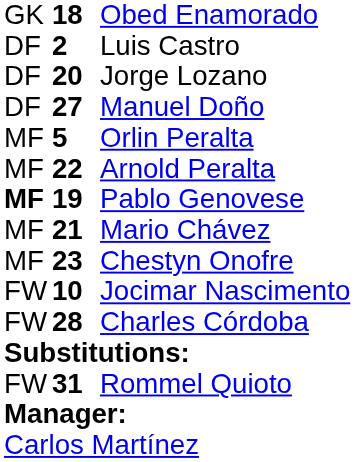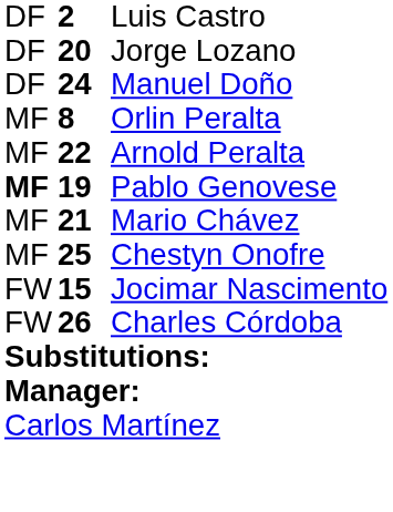 <table style = "font-size: 90%" cellspacing = "0" cellpadding = "0">
 <tr>
 <td colspan = 4></td>
 </tr>
 <tr>
 <th style="width:25px;"></th>
 <th style="width:25px;"></th>
-</tr>
-<tr>
-<td>GK</td>
-<td><strong>18</strong></td>
-<td> <a href='#'>Obed Enamorado</a></td>
-<td></td>
-<td></td>
 </tr>
 <tr>
 <td>DF</td>
 <td><strong>2</strong></td>
 <td> Luis Castro</td>
 </tr>
 <tr>
 <td>DF</td>
 <td><strong>20</strong></td>
 <td> Jorge Lozano</td>
 </tr>
 <tr>
 <td>DF</td>
-<td><strong>27</strong></td>
+<td><strong>24</strong></td>
 <td> <a href='#'>Manuel Doño</a></td>
 </tr>
 <tr>
 <td>MF</td>
-<td><strong>5</strong></td>
+<td><strong>8</strong></td>
 <td> <a href='#'>Orlin Peralta</a></td>
 </tr>
 <tr>
 <td>MF</td>
 <td><strong>22</strong></td>
 <td> <a href='#'>Arnold Peralta</a></td>
 </tr>
 <tr>
 <td><strong>MF</strong></td>
 <td><strong>19</strong></td>
 <td> <a href='#'>Pablo Genovese</a></td>
 </tr>
 <tr>
 <td>MF</td>
 <td><strong>21</strong></td>
 <td> <a href='#'>Mario Chávez</a></td>
 </tr>
 <tr>
 <td>MF</td>
-<td><strong>23</strong></td>
+<td><strong>25</strong></td>
 <td> <a href='#'>Chestyn Onofre</a></td>
 <td></td>
 <td></td>
 </tr>
 <tr>
 <td>FW</td>
-<td><strong>10</strong></td>
+<td><strong>15</strong></td>
 <td> <a href='#'>Jocimar Nascimento</a></td>
 </tr>
 <tr>
 <td>FW</td>
-<td><strong>28</strong></td>
+<td><strong>26</strong></td>
 <td> <a href='#'>Charles Córdoba</a></td>
 <td></td>
 <td></td>
 </tr>
 <tr>
 <td colspan = 3><strong>Substitutions:</strong></td>
 </tr>
 <tr>
-<td>FW</td>
-<td><strong>31</strong></td>
-<td> <a href='#'>Rommel Quioto</a></td>
-<td></td>
-<td></td>
-</tr>
-<tr>
 <td colspan = 3><strong>Manager:</strong></td>
 </tr>
 <tr>
 <td colspan = 3> <a href='#'>Carlos Martínez</a></td>
 </tr>
 </table>
